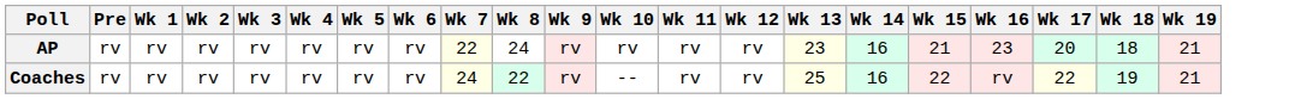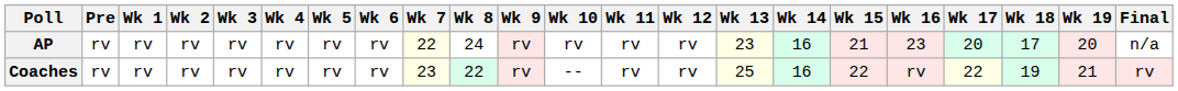 <table class="wikitable" style="white-space:nowrap;">
 <tr>
 <th>Poll</th>
 <th>Pre</th>
 <th>Wk 1</th>
 <th>Wk 2</th>
 <th>Wk 3</th>
 <th>Wk 4</th>
 <th>Wk 5</th>
 <th>Wk 6</th>
 <th>Wk 7</th>
 <th>Wk 8</th>
 <th>Wk 9</th>
 <th>Wk 10</th>
 <th>Wk 11</th>
 <th>Wk 12</th>
 <th>Wk 13</th>
 <th>Wk 14</th>
 <th>Wk 15</th>
 <th>Wk 16</th>
 <th>Wk 17</th>
 <th>Wk 18</th>
 <th>Wk 19</th>
+<th>Final</th>
 </tr>
 <tr style="text-align:center;">
 <th>AP</th>
 <td style="background:#FFF;">rv</td>
 <td style="background:#FFF;">rv</td>
 <td style="background:#FFF;">rv</td>
 <td style="background:#FFF;">rv</td>
 <td style="background:#FFF;">rv</td>
 <td style="background:#FFF;">rv</td>
 <td style="background:#FFF;">rv</td>
 <td style="background:#FFFFE6;">22</td>
 <td style="background:#FFF;">24</td>
 <td style="background:#FFE6E6;">rv</td>
 <td style="background:#FFF;">rv</td>
 <td style="background:#FFF;">rv</td>
 <td style="background:#FFF;">rv</td>
 <td style="background:#FFFFE6;">23</td>
 <td style="background:#D8FFEB;">16</td>
 <td style="background:#FFE6E6;">21</td>
 <td style="background:#FFE6E6;">23</td>
 <td style="background:#D8FFEB;">20</td>
-<td style="background:#D8FFEB;">18</td>
-<td style="background:#FFE6E6;">21</td>
+<td style="background:#D8FFEB;">17</td>
+<td style="background:#FFE6E6;">20</td>
+<td style="background:#FFF;">n/a</td>
 </tr>
 <tr style="text-align:center;">
 <th>Coaches</th>
 <td style="background:#FFF;">rv</td>
 <td style="background:#FFF;">rv</td>
 <td style="background:#FFF;">rv</td>
 <td style="background:#FFF;">rv</td>
 <td style="background:#FFF;">rv</td>
 <td style="background:#FFF;">rv</td>
 <td style="background:#FFF;">rv</td>
-<td style="background:#FFFFE6;">24</td>
+<td style="background:#FFFFE6;">23</td>
 <td style="background:#D8FFEB;">22</td>
 <td style="background:#FFE6E6;">rv</td>
 <td style="background:#FFF;">--</td>
 <td style="background:#FFF;">rv</td>
 <td style="background:#FFF;">rv</td>
 <td style="background:#FFFFE6;">25</td>
 <td style="background:#D8FFEB;">16</td>
 <td style="background:#FFE6E6;">22</td>
 <td style="background:#FFE6E6;">rv</td>
 <td style="background:#FFFFE6;">22</td>
 <td style="background:#D8FFEB;">19</td>
 <td style="background:#FFE6E6;">21</td>
+<td style="background:#FFE6E6;">rv</td>
 </tr>
 </table>
